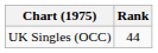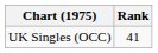 <table class="wikitable">
 <tr>
 <th align="left">Chart (1975)</th>
 <th style="text-align:center;">Rank</th>
 </tr>
 <tr>
 <td>UK Singles (OCC)</td>
-<td style="text-align:center;">44</td>
+<td style="text-align:center;">41</td>
 </tr>
 </table>
